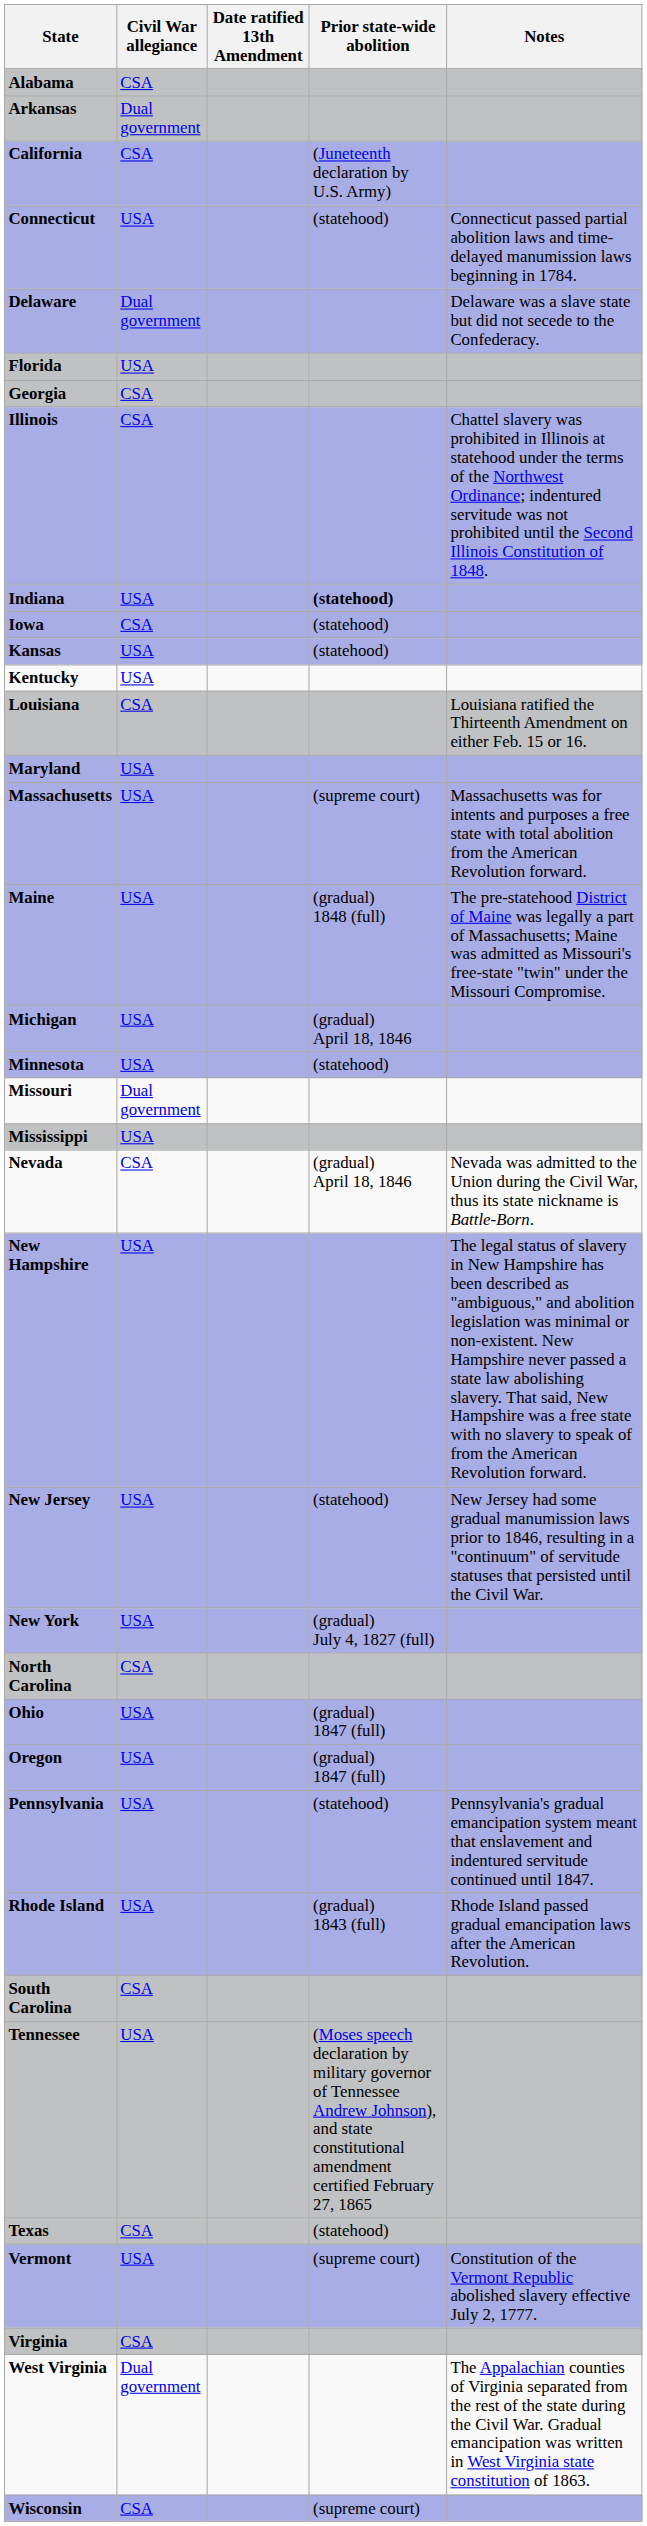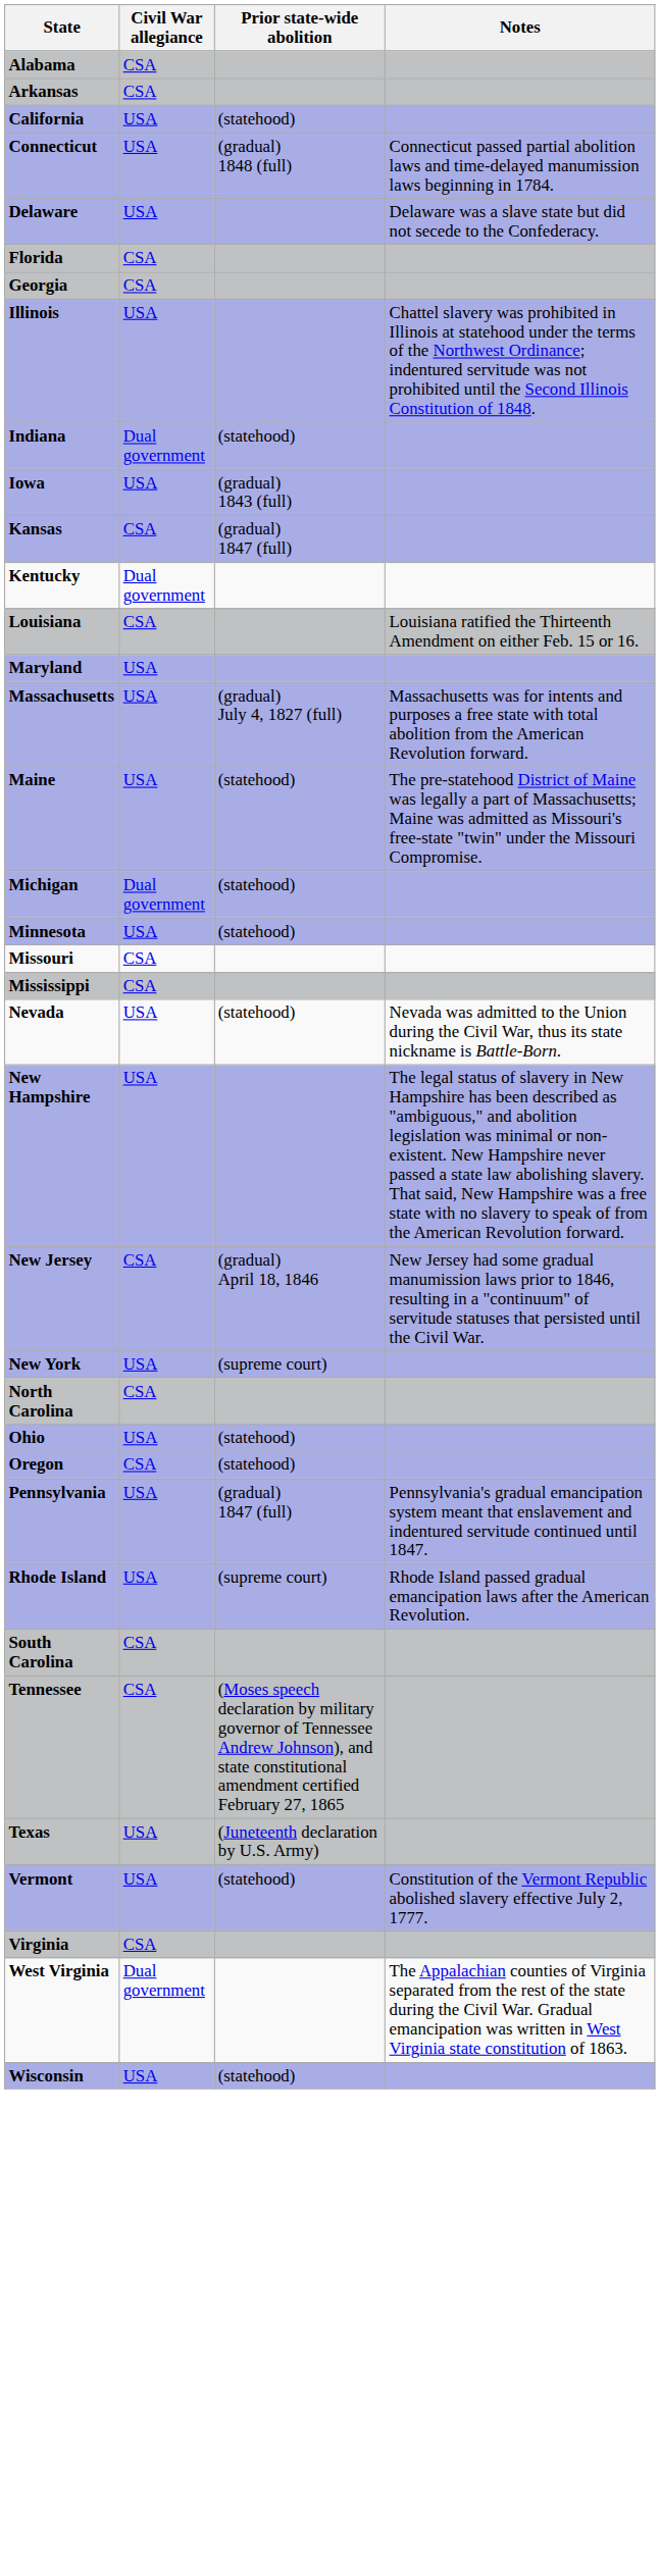 <table class="wikitable sortable">
 <tr>
 <th>State</th>
 <th>Civil War allegiance</th>
-<th>Date ratified 13th Amendment</th>
 <th>Prior state-wide abolition</th>
 <th>Notes</th>
 </tr>
 <tr valign="top" style="background:#bfc1c2;">
 <td><strong>Alabama</strong> </td>
 <td><a href='#'>CSA</a></td>
 <td></td>
 <td></td>
-<td></td>
 </tr>
 <tr valign="top" style="background:#bfc1c2;">
 <td><strong>Arkansas</strong> </td>
-<td><a href='#'>Dual government</a></td>
-<td></td>
+<td><a href='#'>CSA</a></td>
 <td></td>
 <td></td>
 </tr>
 <tr valign="top" style="background:#a9ade6;">
 <td><strong>California</strong> </td>
-<td><a href='#'>CSA</a></td>
-<td></td>
-<td> (<a href='#'>Juneteenth</a> declaration by U.S. Army)</td>
+<td><a href='#'>USA</a></td>
+<td> (statehood)</td>
 <td></td>
 </tr>
 <tr valign="top" style="background:#a9ade6;">
 <td><strong>Connecticut</strong> </td>
 <td><a href='#'>USA</a></td>
-<td></td>
-<td> (statehood)</td>
+<td> (gradual)<br>1848 (full)</td>
 <td>Connecticut passed partial abolition laws and time-delayed manumission laws beginning in 1784.</td>
 </tr>
 <tr valign="top" style="background:#a9ade6;">
 <td><strong>Delaware</strong> </td>
-<td><a href='#'>Dual government</a></td>
-<td></td>
+<td><a href='#'>USA</a></td>
 <td></td>
 <td>Delaware was a slave state but did not secede to the Confederacy.</td>
 </tr>
 <tr valign="top" style="background:#bfc1c2;">
 <td><strong>Florida</strong> </td>
-<td><a href='#'>USA</a></td>
-<td></td>
+<td><a href='#'>CSA</a></td>
 <td></td>
 <td></td>
 </tr>
 <tr valign="top" style="background:#bfc1c2;">
 <td><strong>Georgia</strong> </td>
 <td><a href='#'>CSA</a></td>
 <td></td>
 <td></td>
-<td></td>
 </tr>
 <tr valign="top" style="background:#a9ade6;">
 <td><strong>Illinois</strong> </td>
-<td><a href='#'>CSA</a></td>
-<td></td>
+<td><a href='#'>USA</a></td>
 <td></td>
 <td>Chattel slavery was prohibited in Illinois at statehood under the terms of the <a href='#'>Northwest Ordinance</a>; indentured servitude was not prohibited until the <a href='#'>Second Illinois Constitution of 1848</a>.</td>
 </tr>
 <tr valign="top" style="background:#a9ade6;">
 <td><strong>Indiana</strong> </td>
-<td><a href='#'>USA</a></td>
-<td></td>
-<td><strong> (statehood)</strong></td>
+<td><a href='#'>Dual government</a></td>
+<td> (statehood)</td>
 <td></td>
 </tr>
 <tr valign="top" style="background:#a9ade6;">
 <td><strong>Iowa</strong> </td>
-<td><a href='#'>CSA</a></td>
-<td></td>
-<td> (statehood)</td>
+<td><a href='#'>USA</a></td>
+<td> (gradual)<br>1843 (full)</td>
 <td></td>
 </tr>
 <tr valign="top" style="background:#a9ade6;">
 <td><strong>Kansas</strong> </td>
-<td><a href='#'>USA</a></td>
-<td></td>
-<td> (statehood)</td>
+<td><a href='#'>CSA</a></td>
+<td> (gradual)<br>1847 (full)</td>
 <td></td>
 </tr>
 <tr valign="top">
 <td><strong>Kentucky</strong> </td>
-<td><a href='#'>USA</a></td>
-<td></td>
+<td><a href='#'>Dual government</a></td>
 <td></td>
 <td></td>
 </tr>
 <tr valign="top" style="background:#bfc1c2;">
 <td><strong>Louisiana</strong> </td>
 <td><a href='#'>CSA</a></td>
-<td></td>
 <td></td>
 <td>Louisiana ratified the Thirteenth Amendment on either Feb. 15 or 16.</td>
 </tr>
 <tr valign="top" style="background:#a9ade6;">
 <td><strong>Maryland</strong> </td>
 <td><a href='#'>USA</a></td>
 <td></td>
 <td></td>
-<td></td>
 </tr>
 <tr valign="top" style="background:#a9ade6;">
 <td><strong>Massachusetts</strong> </td>
 <td><a href='#'>USA</a></td>
-<td></td>
-<td> (supreme court)</td>
+<td> (gradual)<br>July 4, 1827 (full)</td>
 <td>Massachusetts was for intents and purposes a free state with total abolition from the American Revolution forward.</td>
 </tr>
 <tr valign="top" style="background:#a9ade6;">
 <td><strong>Maine</strong></td>
 <td><a href='#'>USA</a></td>
-<td></td>
-<td> (gradual)<br>1848 (full)</td>
+<td> (statehood)</td>
 <td>The pre-statehood <a href='#'>District of Maine</a> was legally a part of Massachusetts; Maine was admitted as Missouri's free-state "twin" under the Missouri Compromise.</td>
 </tr>
 <tr valign="top" style="background:#a9ade6;">
 <td><strong>Michigan</strong> </td>
-<td><a href='#'>USA</a></td>
-<td></td>
-<td> (gradual)<br>April 18, 1846</td>
+<td><a href='#'>Dual government</a></td>
+<td> (statehood)</td>
 <td></td>
 </tr>
 <tr valign="top" style="background:#a9ade6;">
 <td><strong>Minnesota</strong> </td>
 <td><a href='#'>USA</a></td>
-<td></td>
 <td> (statehood)</td>
 <td></td>
 </tr>
 <tr valign="top">
 <td><strong>Missouri</strong> </td>
-<td><a href='#'>Dual government</a></td>
-<td></td>
+<td><a href='#'>CSA</a></td>
 <td></td>
 <td></td>
 </tr>
 <tr valign="top" style="background:#bfc1c2;">
 <td><strong>Mississippi</strong> </td>
-<td><a href='#'>USA</a></td>
-<td></td>
+<td><a href='#'>CSA</a></td>
 <td></td>
 <td></td>
 </tr>
 <tr valign="top">
 <td><strong>Nevada</strong></td>
-<td><a href='#'>CSA</a></td>
-<td></td>
-<td> (gradual)<br>April 18, 1846</td>
+<td><a href='#'>USA</a></td>
+<td> (statehood)</td>
 <td>Nevada was admitted to the Union during the Civil War, thus its state nickname is <em>Battle-Born</em>.</td>
 </tr>
 <tr valign="top" style="background:#a9ade6;">
 <td><strong>New Hampshire</strong> </td>
 <td><a href='#'>USA</a></td>
 <td></td>
-<td></td>
 <td>The legal status of slavery in New Hampshire has been described as "ambiguous," and abolition legislation was minimal or non-existent. New Hampshire never passed a state law abolishing slavery. That said, New Hampshire was a free state with no slavery to speak of from the American Revolution forward.</td>
 </tr>
 <tr valign="top" style="background:#a9ade6;">
 <td><strong>New Jersey</strong> </td>
-<td><a href='#'>USA</a></td>
-<td></td>
-<td> (statehood)</td>
+<td><a href='#'>CSA</a></td>
+<td> (gradual)<br>April 18, 1846</td>
 <td>New Jersey had some gradual manumission laws prior to 1846, resulting in a "continuum" of servitude statuses that persisted until the Civil War.</td>
 </tr>
 <tr valign="top" style="background:#a9ade6;">
 <td><strong>New York</strong> </td>
 <td><a href='#'>USA</a></td>
-<td></td>
-<td> (gradual)<br>July 4, 1827 (full)</td>
+<td> (supreme court)</td>
 <td></td>
 </tr>
 <tr valign="top" style="background:#bfc1c2;">
 <td><strong>North Carolina</strong> </td>
 <td><a href='#'>CSA</a></td>
 <td></td>
 <td></td>
-<td></td>
 </tr>
 <tr valign="top" style="background:#a9ade6;">
 <td><strong>Ohio</strong> </td>
 <td><a href='#'>USA</a></td>
-<td></td>
-<td> (gradual)<br>1847 (full)</td>
+<td> (statehood)</td>
 <td></td>
 </tr>
 <tr valign="top" style="background:#a9ade6;">
 <td><strong>Oregon</strong> </td>
-<td><a href='#'>USA</a></td>
-<td></td>
-<td> (gradual)<br>1847 (full)</td>
+<td><a href='#'>CSA</a></td>
+<td> (statehood)</td>
 <td></td>
 </tr>
 <tr valign="top" style="background:#a9ade6;">
 <td><strong>Pennsylvania</strong> </td>
 <td><a href='#'>USA</a></td>
-<td></td>
-<td> (statehood)</td>
+<td> (gradual)<br>1847 (full)</td>
 <td>Pennsylvania's gradual emancipation system meant that enslavement and indentured servitude continued until 1847.</td>
 </tr>
 <tr valign="top" style="background:#a9ade6;">
 <td><strong>Rhode Island</strong> </td>
 <td><a href='#'>USA</a></td>
-<td></td>
-<td> (gradual)<br>1843 (full)</td>
+<td> (supreme court)</td>
 <td>Rhode Island passed gradual emancipation laws after the American Revolution.</td>
 </tr>
 <tr valign="top" style="background:#bfc1c2;">
 <td><strong>South Carolina</strong> </td>
 <td><a href='#'>CSA</a></td>
 <td></td>
 <td></td>
-<td></td>
 </tr>
 <tr valign="top" style="background:#bfc1c2;">
 <td><strong>Tennessee</strong> </td>
-<td><a href='#'>USA</a></td>
-<td></td>
+<td><a href='#'>CSA</a></td>
 <td> (<a href='#'>Moses speech</a> declaration by military governor of Tennessee <a href='#'>Andrew Johnson</a>), and state constitutional amendment certified February 27, 1865</td>
 <td></td>
 </tr>
 <tr valign="top" style="background:#bfc1c2;">
 <td><strong>Texas</strong> </td>
-<td><a href='#'>CSA</a></td>
-<td></td>
-<td> (statehood)</td>
+<td><a href='#'>USA</a></td>
+<td> (<a href='#'>Juneteenth</a> declaration by U.S. Army)</td>
 <td></td>
 </tr>
 <tr valign="top" style="background:#a9ade6;">
 <td><strong>Vermont</strong> </td>
 <td><a href='#'>USA</a></td>
-<td></td>
-<td> (supreme court)</td>
+<td> (statehood)</td>
 <td>Constitution of the <a href='#'>Vermont Republic</a> abolished slavery effective July 2, 1777.</td>
 </tr>
 <tr valign="top" style="background:#bfc1c2;">
 <td><strong>Virginia</strong> </td>
 <td><a href='#'>CSA</a></td>
 <td></td>
 <td></td>
-<td></td>
 </tr>
 <tr valign="top">
 <td><strong>West Virginia</strong> </td>
 <td><a href='#'>Dual government</a></td>
 <td></td>
-<td></td>
 <td>The <a href='#'>Appalachian</a> counties of Virginia separated from the rest of the state during the Civil War. Gradual emancipation was written in <a href='#'>West Virginia state constitution</a> of 1863.</td>
 </tr>
 <tr valign="top" style="background:#a9ade6;">
 <td><strong>Wisconsin</strong></td>
-<td><a href='#'>CSA</a></td>
-<td></td>
-<td> (supreme court)</td>
+<td><a href='#'>USA</a></td>
+<td> (statehood)</td>
 <td></td>
 </tr>
 </table>
